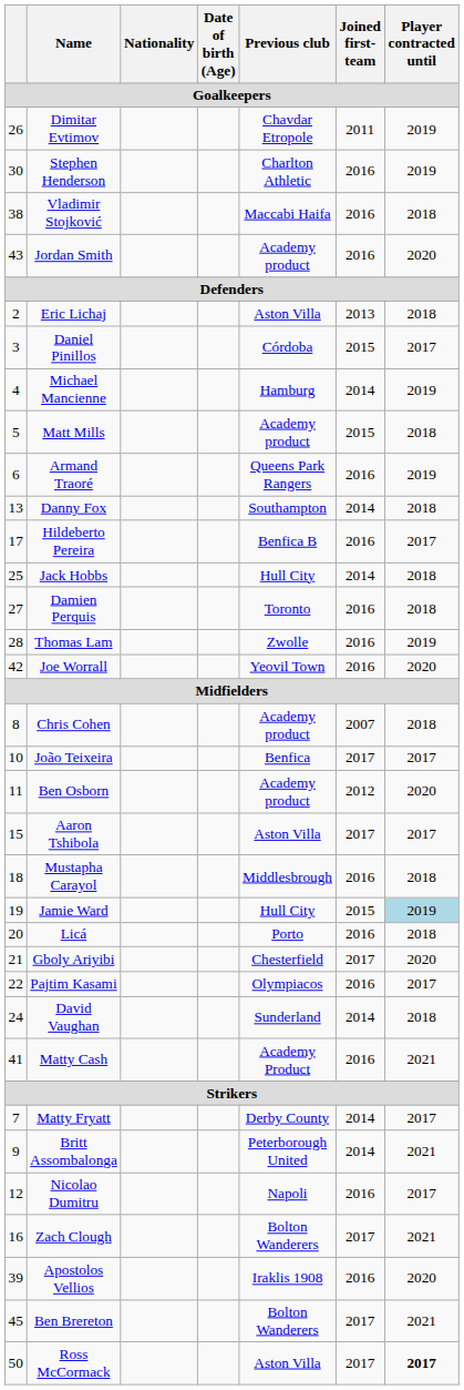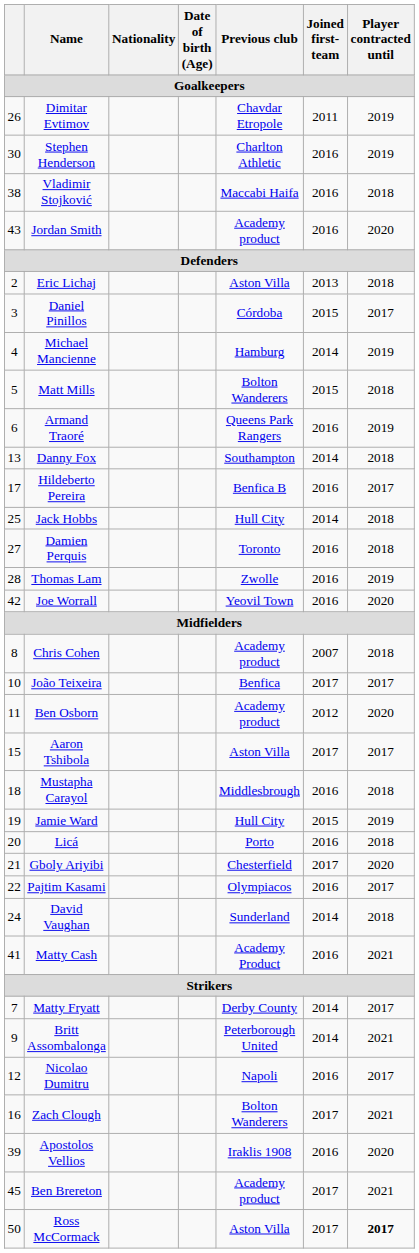 <table class="wikitable" style="text-align:center; font-size:88%; width:70%;">
 <tr>
 <th text-align:center;></th>
 <th text-align:center;>Name</th>
 <th text-align:center;>Nationality</th>
 <th text-align:center;>Date of birth (Age)</th>
 <th text-align:center;>Previous club</th>
 <th text-align:center;>Joined first-team</th>
 <th text-align:center;>Player contracted until</th>
 </tr>
 <tr>
 <th colspan="12" style="background:#dcdcdc; text-align:center;">Goalkeepers</th>
 </tr>
 <tr>
 <td>26</td>
 <td><a href='#'>Dimitar Evtimov</a></td>
 <td></td>
 <td></td>
 <td><a href='#'>Chavdar Etropole</a></td>
 <td>2011</td>
 <td>2019</td>
 </tr>
 <tr>
 <td>30</td>
 <td><a href='#'>Stephen Henderson</a></td>
 <td></td>
 <td></td>
 <td><a href='#'>Charlton Athletic</a></td>
 <td>2016</td>
 <td>2019</td>
 </tr>
 <tr>
 <td>38</td>
 <td><a href='#'>Vladimir Stojković</a></td>
 <td></td>
 <td></td>
 <td><a href='#'>Maccabi Haifa</a></td>
 <td>2016</td>
 <td>2018</td>
 </tr>
 <tr>
 <td>43</td>
 <td><a href='#'>Jordan Smith</a></td>
 <td></td>
 <td></td>
 <td><a href='#'>Academy product</a></td>
 <td>2016</td>
 <td>2020</td>
 </tr>
 <tr>
 <th colspan="12" style="background:#dcdcdc; text-align:center;">Defenders</th>
 </tr>
 <tr>
 <td>2</td>
 <td><a href='#'>Eric Lichaj</a></td>
 <td></td>
 <td></td>
 <td><a href='#'>Aston Villa</a></td>
 <td>2013</td>
 <td>2018</td>
 </tr>
 <tr>
 <td>3</td>
 <td><a href='#'>Daniel Pinillos</a></td>
 <td></td>
 <td></td>
 <td><a href='#'>Córdoba</a></td>
 <td>2015</td>
 <td>2017</td>
 </tr>
 <tr>
 <td>4</td>
 <td><a href='#'>Michael Mancienne</a></td>
 <td></td>
 <td></td>
 <td><a href='#'>Hamburg</a></td>
 <td>2014</td>
 <td>2019</td>
 </tr>
 <tr>
 <td>5</td>
 <td><a href='#'>Matt Mills</a></td>
 <td></td>
 <td></td>
-<td><a href='#'>Academy product</a></td>
+<td><a href='#'>Bolton Wanderers</a></td>
 <td>2015</td>
 <td>2018</td>
 </tr>
 <tr>
 <td>6</td>
 <td><a href='#'>Armand Traoré</a></td>
 <td></td>
 <td></td>
 <td><a href='#'>Queens Park Rangers</a></td>
 <td>2016</td>
 <td>2019</td>
 </tr>
 <tr>
 <td>13</td>
 <td><a href='#'>Danny Fox</a></td>
 <td></td>
 <td></td>
 <td><a href='#'>Southampton</a></td>
 <td>2014</td>
 <td>2018</td>
 </tr>
 <tr>
 <td>17</td>
 <td><a href='#'>Hildeberto Pereira</a></td>
 <td></td>
 <td></td>
 <td><a href='#'>Benfica B</a></td>
 <td>2016</td>
 <td>2017</td>
 </tr>
 <tr>
 <td>25</td>
 <td><a href='#'>Jack Hobbs</a></td>
 <td></td>
 <td></td>
 <td><a href='#'>Hull City</a></td>
 <td>2014</td>
 <td>2018</td>
 </tr>
 <tr>
 <td>27</td>
 <td><a href='#'>Damien Perquis</a></td>
 <td></td>
 <td></td>
 <td><a href='#'>Toronto</a></td>
 <td>2016</td>
 <td>2018</td>
 </tr>
 <tr>
 <td>28</td>
 <td><a href='#'>Thomas Lam</a></td>
 <td></td>
 <td></td>
 <td><a href='#'>Zwolle</a></td>
 <td>2016</td>
 <td>2019</td>
 </tr>
 <tr>
 <td>42</td>
 <td><a href='#'>Joe Worrall</a></td>
 <td></td>
 <td></td>
 <td><a href='#'>Yeovil Town</a></td>
 <td>2016</td>
 <td>2020</td>
 </tr>
 <tr>
 <th colspan="12" style="background:#dcdcdc; text-align:center;">Midfielders</th>
 </tr>
 <tr>
 <td>8</td>
 <td><a href='#'>Chris Cohen</a></td>
 <td></td>
 <td></td>
 <td><a href='#'>Academy product</a></td>
 <td>2007</td>
 <td>2018</td>
 </tr>
 <tr>
 <td>10</td>
 <td><a href='#'>João Teixeira</a></td>
 <td></td>
 <td></td>
 <td><a href='#'>Benfica</a></td>
 <td>2017</td>
 <td>2017</td>
 </tr>
 <tr>
 <td>11</td>
 <td><a href='#'>Ben Osborn</a></td>
 <td></td>
 <td></td>
 <td><a href='#'>Academy product</a></td>
 <td>2012</td>
 <td>2020</td>
 </tr>
 <tr>
 <td>15</td>
 <td><a href='#'>Aaron Tshibola</a></td>
 <td></td>
 <td></td>
 <td><a href='#'>Aston Villa</a></td>
 <td>2017</td>
 <td>2017</td>
 </tr>
 <tr>
 <td>18</td>
 <td><a href='#'>Mustapha Carayol</a></td>
 <td></td>
 <td></td>
 <td><a href='#'>Middlesbrough</a></td>
 <td>2016</td>
 <td>2018</td>
 </tr>
 <tr>
 <td>19</td>
 <td><a href='#'>Jamie Ward</a></td>
 <td></td>
 <td></td>
 <td><a href='#'>Hull City</a></td>
 <td>2015</td>
-<td style="background: lightblue;">2019</td>
+<td>2019</td>
 </tr>
 <tr>
 <td>20</td>
 <td><a href='#'>Licá</a></td>
 <td></td>
 <td></td>
 <td><a href='#'>Porto</a></td>
 <td>2016</td>
 <td>2018</td>
 </tr>
 <tr>
 <td>21</td>
 <td><a href='#'>Gboly Ariyibi</a></td>
 <td></td>
 <td></td>
 <td><a href='#'>Chesterfield</a></td>
 <td>2017</td>
 <td>2020</td>
 </tr>
 <tr>
 <td>22</td>
 <td><a href='#'>Pajtim Kasami</a></td>
 <td></td>
 <td></td>
 <td><a href='#'>Olympiacos</a></td>
 <td>2016</td>
 <td>2017</td>
 </tr>
 <tr>
 <td>24</td>
 <td><a href='#'>David Vaughan</a></td>
 <td></td>
 <td></td>
 <td><a href='#'>Sunderland</a></td>
 <td>2014</td>
 <td>2018</td>
 </tr>
 <tr>
 <td>41</td>
 <td><a href='#'>Matty Cash</a></td>
 <td></td>
 <td></td>
 <td><a href='#'>Academy Product</a></td>
 <td>2016</td>
 <td>2021</td>
 </tr>
 <tr>
 <th colspan="12" style="background:#dcdcdc; text-align:center;">Strikers</th>
 </tr>
 <tr>
 <td>7</td>
 <td><a href='#'>Matty Fryatt</a></td>
 <td></td>
 <td></td>
 <td><a href='#'>Derby County</a></td>
 <td>2014</td>
 <td>2017</td>
 </tr>
 <tr>
 <td>9</td>
 <td><a href='#'>Britt Assombalonga</a></td>
 <td></td>
 <td></td>
 <td><a href='#'>Peterborough United</a></td>
 <td>2014</td>
 <td>2021</td>
 </tr>
 <tr>
 <td>12</td>
 <td><a href='#'>Nicolao Dumitru</a></td>
 <td></td>
 <td></td>
 <td><a href='#'>Napoli</a></td>
 <td>2016</td>
 <td>2017</td>
 </tr>
 <tr>
 <td>16</td>
 <td><a href='#'>Zach Clough</a></td>
 <td></td>
 <td></td>
 <td><a href='#'>Bolton Wanderers</a></td>
 <td>2017</td>
 <td>2021</td>
 </tr>
 <tr>
 <td>39</td>
 <td><a href='#'>Apostolos Vellios</a></td>
 <td></td>
 <td></td>
 <td><a href='#'>Iraklis 1908</a></td>
 <td>2016</td>
 <td>2020</td>
 </tr>
 <tr>
 <td>45</td>
 <td><a href='#'>Ben Brereton</a></td>
 <td></td>
 <td></td>
-<td><a href='#'>Bolton Wanderers</a></td>
+<td><a href='#'>Academy product</a></td>
 <td>2017</td>
 <td>2021</td>
 </tr>
 <tr>
 <td>50</td>
 <td><a href='#'>Ross McCormack</a></td>
 <td></td>
 <td></td>
 <td><a href='#'>Aston Villa</a></td>
 <td>2017</td>
 <td><strong>2017</strong></td>
 </tr>
 </table>
